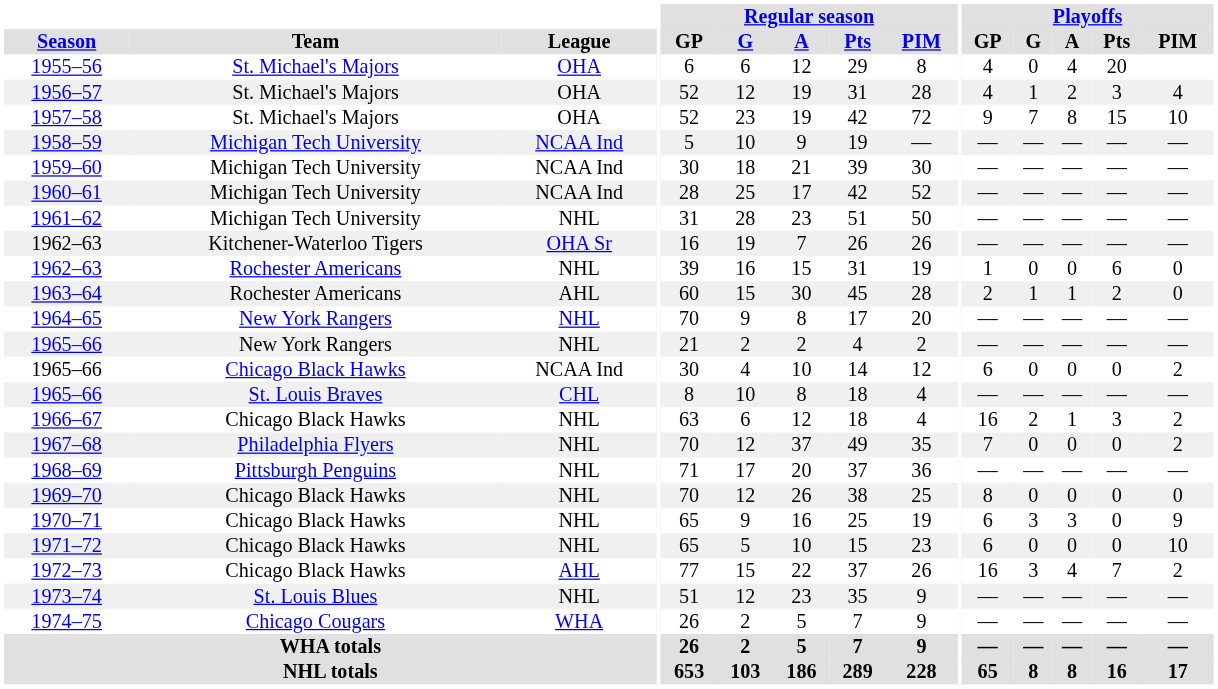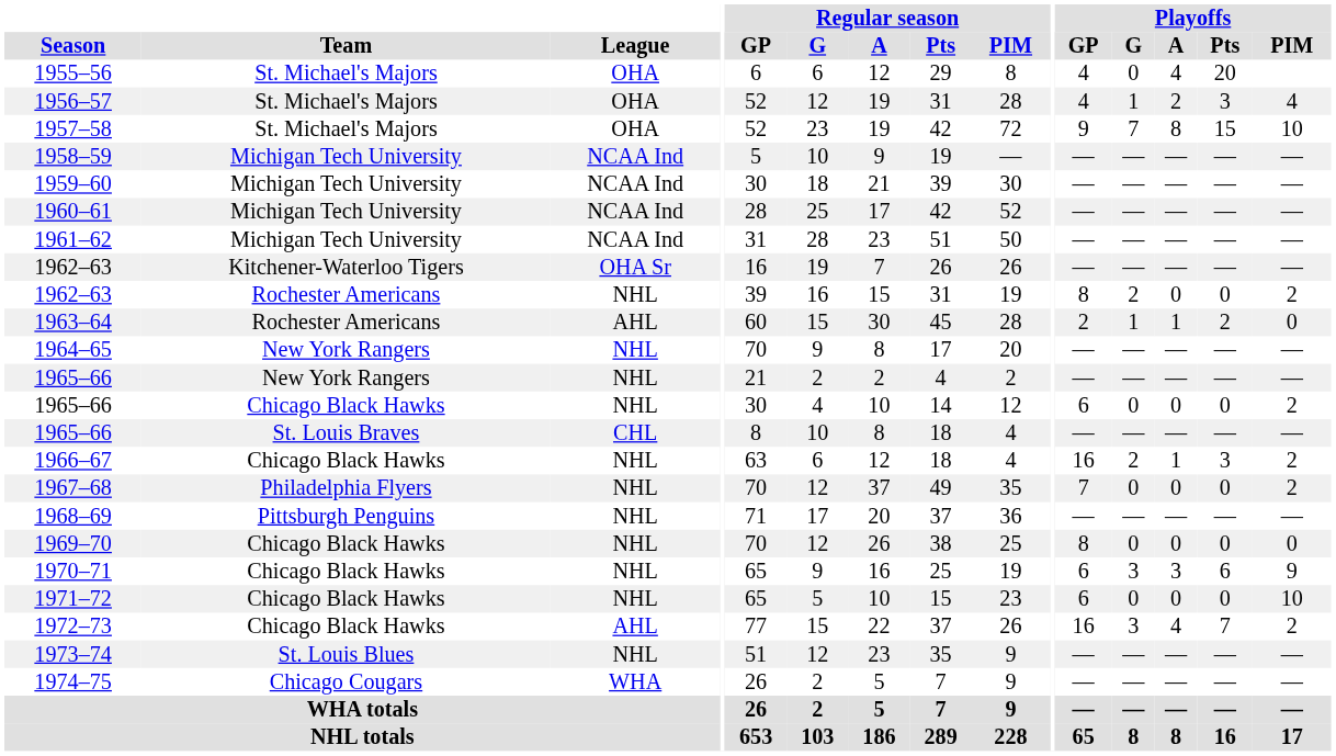 <table border="0" cellpadding="1" cellspacing="0" style="text-align:center; width:60em">
 <tr bgcolor="#e0e0e0">
 <th colspan="3" bgcolor="#ffffff"></th>
 <th rowspan="100" bgcolor="#ffffff"></th>
 <th colspan="5"><a href='#'>Regular season</a></th>
 <th rowspan="100" bgcolor="#ffffff"></th>
 <th colspan="5"><a href='#'>Playoffs</a></th>
 </tr>
 <tr bgcolor="#e0e0e0">
 <th><a href='#'>Season</a></th>
 <th>Team</th>
 <th>League</th>
 <th>GP</th>
 <th><a href='#'>G</a></th>
 <th><a href='#'>A</a></th>
 <th><a href='#'>Pts</a></th>
 <th><a href='#'>PIM</a></th>
 <th>GP</th>
 <th>G</th>
 <th>A</th>
 <th>Pts</th>
 <th>PIM</th>
 </tr>
 <tr>
 <td><a href='#'>1955–56</a></td>
 <td><a href='#'>St. Michael's Majors</a></td>
 <td><a href='#'>OHA</a></td>
 <td 48>6</td>
 <td>6</td>
 <td>12</td>
 <td>29</td>
 <td>8</td>
 <td>4</td>
 <td>0</td>
 <td>4</td>
 <td>20</td>
 </tr>
 <tr bgcolor="#f0f0f0">
 <td><a href='#'>1956–57</a></td>
 <td>St. Michael's Majors</td>
 <td>OHA</td>
 <td>52</td>
 <td>12</td>
 <td>19</td>
 <td>31</td>
 <td>28</td>
 <td>4</td>
 <td>1</td>
 <td>2</td>
 <td>3</td>
 <td>4</td>
 </tr>
 <tr>
 <td><a href='#'>1957–58</a></td>
 <td>St. Michael's Majors</td>
 <td>OHA</td>
 <td>52</td>
 <td>23</td>
 <td>19</td>
 <td>42</td>
 <td>72</td>
 <td>9</td>
 <td>7</td>
 <td>8</td>
 <td>15</td>
 <td>10</td>
 </tr>
 <tr bgcolor="#f0f0f0">
 <td><a href='#'>1958–59</a></td>
 <td><a href='#'>Michigan Tech University</a></td>
 <td><a href='#'>NCAA Ind</a></td>
 <td>5</td>
 <td>10</td>
 <td>9</td>
 <td>19</td>
 <td>—</td>
 <td>—</td>
 <td>—</td>
 <td>—</td>
 <td>—</td>
 <td>—</td>
 </tr>
 <tr>
 <td><a href='#'>1959–60</a></td>
 <td>Michigan Tech University</td>
 <td>NCAA Ind</td>
 <td>30</td>
 <td>18</td>
 <td>21</td>
 <td>39</td>
 <td>30</td>
 <td>—</td>
 <td>—</td>
 <td>—</td>
 <td>—</td>
 <td>—</td>
 </tr>
 <tr bgcolor="#f0f0f0">
 <td><a href='#'>1960–61</a></td>
 <td>Michigan Tech University</td>
 <td>NCAA Ind</td>
 <td>28</td>
 <td>25</td>
 <td>17</td>
 <td>42</td>
 <td>52</td>
 <td>—</td>
 <td>—</td>
 <td>—</td>
 <td>—</td>
 <td>—</td>
 </tr>
 <tr>
 <td><a href='#'>1961–62</a></td>
 <td>Michigan Tech University</td>
-<td>NHL</td>
+<td>NCAA Ind</td>
 <td>31</td>
 <td>28</td>
 <td>23</td>
 <td>51</td>
 <td>50</td>
 <td>—</td>
 <td>—</td>
 <td>—</td>
 <td>—</td>
 <td>—</td>
 </tr>
 <tr bgcolor="#f0f0f0">
 <td>1962–63</td>
 <td>Kitchener-Waterloo Tigers</td>
 <td><a href='#'>OHA Sr</a></td>
 <td>16</td>
 <td>19</td>
 <td>7</td>
 <td>26</td>
 <td>26</td>
 <td>—</td>
 <td>—</td>
 <td>—</td>
 <td>—</td>
 <td>—</td>
 </tr>
 <tr>
 <td><a href='#'>1962–63</a></td>
 <td><a href='#'>Rochester Americans</a></td>
 <td>NHL</td>
 <td>39</td>
 <td>16</td>
 <td>15</td>
 <td>31</td>
 <td>19</td>
-<td>1</td>
+<td>8</td>
+<td>2</td>
 <td>0</td>
 <td>0</td>
-<td>6</td>
-<td>0</td>
+<td>2</td>
 </tr>
 <tr bgcolor="#f0f0f0">
 <td><a href='#'>1963–64</a></td>
 <td>Rochester Americans</td>
 <td>AHL</td>
 <td>60</td>
 <td>15</td>
 <td>30</td>
 <td>45</td>
 <td>28</td>
 <td>2</td>
 <td>1</td>
 <td>1</td>
 <td>2</td>
 <td>0</td>
 </tr>
 <tr>
 <td><a href='#'>1964–65</a></td>
 <td><a href='#'>New York Rangers</a></td>
 <td><a href='#'>NHL</a></td>
 <td>70</td>
 <td>9</td>
 <td>8</td>
 <td>17</td>
 <td>20</td>
 <td>—</td>
 <td>—</td>
 <td>—</td>
 <td>—</td>
 <td>—</td>
 </tr>
 <tr bgcolor="#f0f0f0">
 <td><a href='#'>1965–66</a></td>
 <td>New York Rangers</td>
 <td>NHL</td>
 <td>21</td>
 <td>2</td>
 <td>2</td>
 <td>4</td>
 <td>2</td>
 <td>—</td>
 <td>—</td>
 <td>—</td>
 <td>—</td>
 <td>—</td>
 </tr>
 <tr>
 <td>1965–66</td>
 <td><a href='#'>Chicago Black Hawks</a></td>
-<td>NCAA Ind</td>
+<td>NHL</td>
 <td>30</td>
 <td>4</td>
 <td>10</td>
 <td>14</td>
 <td>12</td>
 <td>6</td>
 <td>0</td>
 <td>0</td>
 <td>0</td>
 <td>2</td>
 </tr>
 <tr bgcolor="#f0f0f0">
 <td><a href='#'>1965–66</a></td>
 <td><a href='#'>St. Louis Braves</a></td>
 <td><a href='#'>CHL</a></td>
 <td>8</td>
 <td>10</td>
 <td>8</td>
 <td>18</td>
 <td>4</td>
 <td>—</td>
 <td>—</td>
 <td>—</td>
 <td>—</td>
 <td>—</td>
 </tr>
 <tr>
 <td><a href='#'>1966–67</a></td>
 <td>Chicago Black Hawks</td>
 <td>NHL</td>
 <td>63</td>
 <td>6</td>
 <td>12</td>
 <td>18</td>
 <td>4</td>
 <td>16</td>
 <td>2</td>
 <td>1</td>
 <td>3</td>
 <td>2</td>
 </tr>
 <tr bgcolor="#f0f0f0">
 <td><a href='#'>1967–68</a></td>
 <td><a href='#'>Philadelphia Flyers</a></td>
 <td>NHL</td>
 <td>70</td>
 <td>12</td>
 <td>37</td>
 <td>49</td>
 <td>35</td>
 <td>7</td>
 <td>0</td>
 <td>0</td>
 <td>0</td>
 <td>2</td>
 </tr>
 <tr>
 <td><a href='#'>1968–69</a></td>
 <td><a href='#'>Pittsburgh Penguins</a></td>
 <td>NHL</td>
 <td>71</td>
 <td>17</td>
 <td>20</td>
 <td>37</td>
 <td>36</td>
 <td>—</td>
 <td>—</td>
 <td>—</td>
 <td>—</td>
 <td>—</td>
 </tr>
 <tr bgcolor="#f0f0f0">
 <td><a href='#'>1969–70</a></td>
 <td>Chicago Black Hawks</td>
 <td>NHL</td>
 <td>70</td>
 <td>12</td>
 <td>26</td>
 <td>38</td>
 <td>25</td>
 <td>8</td>
 <td>0</td>
 <td>0</td>
 <td>0</td>
 <td>0</td>
 </tr>
 <tr>
 <td><a href='#'>1970–71</a></td>
 <td>Chicago Black Hawks</td>
 <td>NHL</td>
 <td>65</td>
 <td>9</td>
 <td>16</td>
 <td>25</td>
 <td>19</td>
 <td>6</td>
 <td>3</td>
 <td>3</td>
-<td>0</td>
+<td>6</td>
 <td>9</td>
 </tr>
 <tr bgcolor="#f0f0f0">
 <td><a href='#'>1971–72</a></td>
 <td>Chicago Black Hawks</td>
 <td>NHL</td>
 <td>65</td>
 <td>5</td>
 <td>10</td>
 <td>15</td>
 <td>23</td>
 <td>6</td>
 <td>0</td>
 <td>0</td>
 <td>0</td>
 <td>10</td>
 </tr>
 <tr>
 <td><a href='#'>1972–73</a></td>
 <td>Chicago Black Hawks</td>
 <td><a href='#'>AHL</a></td>
 <td>77</td>
 <td>15</td>
 <td>22</td>
 <td>37</td>
 <td>26</td>
 <td>16</td>
 <td>3</td>
 <td>4</td>
 <td>7</td>
 <td>2</td>
 </tr>
 <tr bgcolor="#f0f0f0">
 <td><a href='#'>1973–74</a></td>
 <td><a href='#'>St. Louis Blues</a></td>
 <td>NHL</td>
 <td>51</td>
 <td>12</td>
 <td>23</td>
 <td>35</td>
 <td>9</td>
 <td>—</td>
 <td>—</td>
 <td>—</td>
 <td>—</td>
 <td>—</td>
 </tr>
 <tr>
 <td><a href='#'>1974–75</a></td>
 <td><a href='#'>Chicago Cougars</a></td>
 <td><a href='#'>WHA</a></td>
 <td>26</td>
 <td>2</td>
 <td>5</td>
 <td>7</td>
 <td>9</td>
 <td>—</td>
 <td>—</td>
 <td>—</td>
 <td>—</td>
 <td>—</td>
 </tr>
 <tr bgcolor="#e0e0e0">
 <th colspan="3">WHA totals</th>
 <th>26</th>
 <th>2</th>
 <th>5</th>
 <th>7</th>
 <th>9</th>
 <th>—</th>
 <th>—</th>
 <th>—</th>
 <th>—</th>
 <th>—</th>
 </tr>
 <tr bgcolor="#e0e0e0">
 <th colspan="3">NHL totals</th>
 <th>653</th>
 <th>103</th>
 <th>186</th>
 <th>289</th>
 <th>228</th>
 <th>65</th>
 <th>8</th>
 <th>8</th>
 <th>16</th>
 <th>17</th>
 </tr>
 </table>
